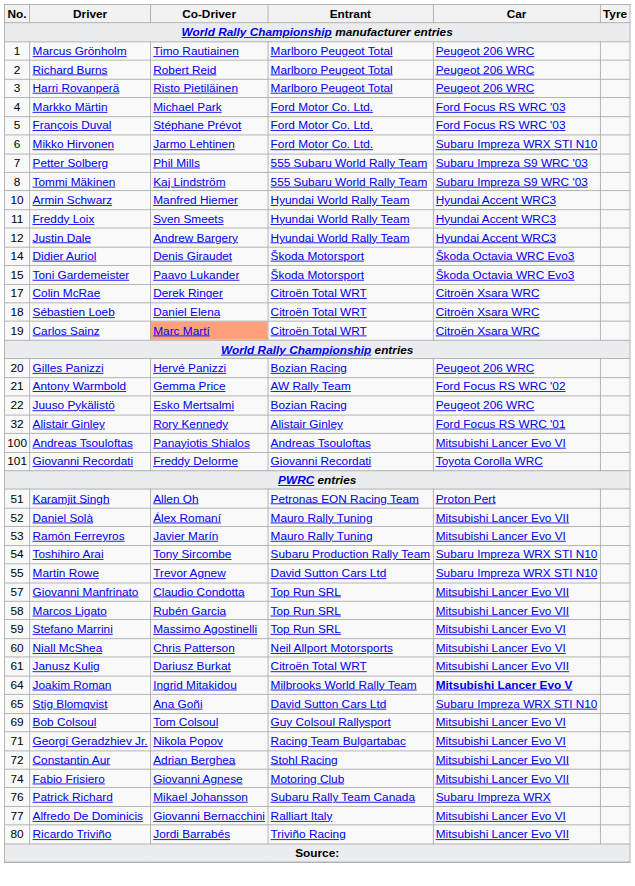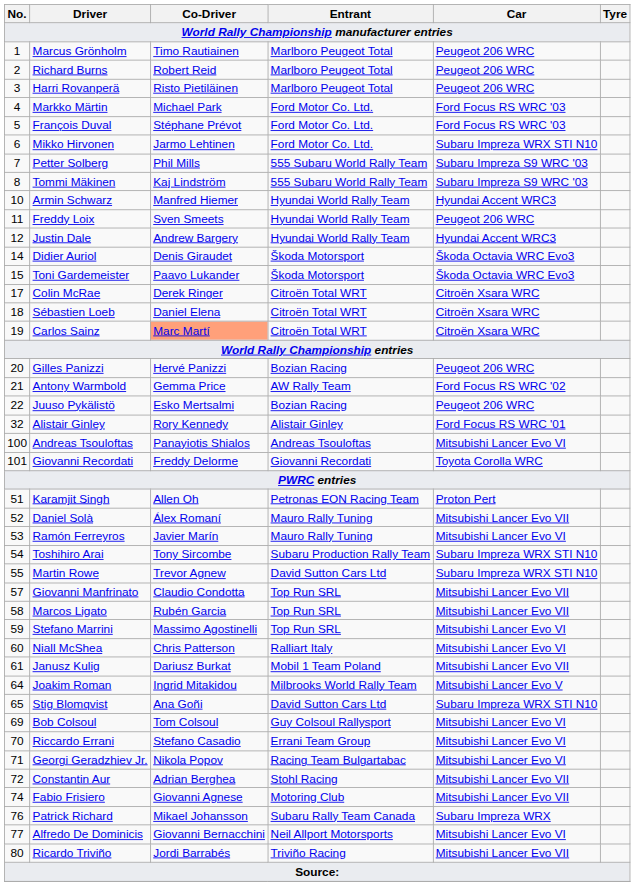 <table class="wikitable" style="font-size: 85%;">
 <tr>
 <th>No.</th>
 <th>Driver</th>
 <th>Co-Driver</th>
 <th>Entrant</th>
 <th>Car</th>
 <th>Tyre</th>
 </tr>
 <tr>
 <td style="background-color:#EAECF0; text-align:center" colspan="6"><strong><em><a href='#'>World Rally Championship</a> manufacturer entries</em></strong></td>
 </tr>
 <tr>
 <td align="center">1</td>
 <td> <a href='#'>Marcus Grönholm</a></td>
 <td> <a href='#'>Timo Rautiainen</a></td>
 <td> <a href='#'>Marlboro Peugeot Total</a></td>
 <td><a href='#'>Peugeot 206 WRC</a></td>
 <td align="center"></td>
 </tr>
 <tr>
 <td align="center">2</td>
 <td> <a href='#'>Richard Burns</a></td>
 <td> <a href='#'>Robert Reid</a></td>
 <td> <a href='#'>Marlboro Peugeot Total</a></td>
 <td><a href='#'>Peugeot 206 WRC</a></td>
 <td align="center"></td>
 </tr>
 <tr>
 <td align="center">3</td>
 <td> <a href='#'>Harri Rovanperä</a></td>
 <td> <a href='#'>Risto Pietiläinen</a></td>
 <td> <a href='#'>Marlboro Peugeot Total</a></td>
 <td><a href='#'>Peugeot 206 WRC</a></td>
 <td align="center"></td>
 </tr>
 <tr>
 <td align="center">4</td>
 <td> <a href='#'>Markko Märtin</a></td>
 <td> <a href='#'>Michael Park</a></td>
 <td> <a href='#'>Ford Motor Co. Ltd.</a></td>
 <td><a href='#'>Ford Focus RS WRC '03</a></td>
 <td align="center"></td>
 </tr>
 <tr>
 <td align="center">5</td>
 <td> <a href='#'>François Duval</a></td>
 <td> <a href='#'>Stéphane Prévot</a></td>
 <td> <a href='#'>Ford Motor Co. Ltd.</a></td>
 <td><a href='#'>Ford Focus RS WRC '03</a></td>
 <td align="center"></td>
 </tr>
 <tr>
 <td align="center">6</td>
 <td> <a href='#'>Mikko Hirvonen</a></td>
 <td> <a href='#'>Jarmo Lehtinen</a></td>
 <td> <a href='#'>Ford Motor Co. Ltd.</a></td>
 <td><a href='#'>Subaru Impreza WRX STI N10</a></td>
 <td align="center"></td>
 </tr>
 <tr>
 <td align="center">7</td>
 <td> <a href='#'>Petter Solberg</a></td>
 <td> <a href='#'>Phil Mills</a></td>
 <td> <a href='#'>555 Subaru World Rally Team</a></td>
 <td><a href='#'>Subaru Impreza S9 WRC '03</a></td>
 <td align="center"></td>
 </tr>
 <tr>
 <td align="center">8</td>
 <td> <a href='#'>Tommi Mäkinen</a></td>
 <td> <a href='#'>Kaj Lindström</a></td>
 <td> <a href='#'>555 Subaru World Rally Team</a></td>
 <td><a href='#'>Subaru Impreza S9 WRC '03</a></td>
 <td align="center"></td>
 </tr>
 <tr>
 <td align="center">10</td>
 <td> <a href='#'>Armin Schwarz</a></td>
 <td> <a href='#'>Manfred Hiemer</a></td>
 <td> <a href='#'>Hyundai World Rally Team</a></td>
 <td><a href='#'>Hyundai Accent WRC3</a></td>
 <td align="center"></td>
 </tr>
 <tr>
 <td align="center">11</td>
 <td> <a href='#'>Freddy Loix</a></td>
 <td> <a href='#'>Sven Smeets</a></td>
 <td> <a href='#'>Hyundai World Rally Team</a></td>
-<td><a href='#'>Hyundai Accent WRC3</a></td>
+<td><a href='#'>Peugeot 206 WRC</a></td>
 <td align="center"></td>
 </tr>
 <tr>
 <td align="center">12</td>
 <td> <a href='#'>Justin Dale</a></td>
 <td> <a href='#'>Andrew Bargery</a></td>
 <td> <a href='#'>Hyundai World Rally Team</a></td>
 <td><a href='#'>Hyundai Accent WRC3</a></td>
 <td align="center"></td>
 </tr>
 <tr>
 <td align="center">14</td>
 <td> <a href='#'>Didier Auriol</a></td>
 <td> <a href='#'>Denis Giraudet</a></td>
 <td> <a href='#'>Škoda Motorsport</a></td>
 <td><a href='#'>Škoda Octavia WRC Evo3</a></td>
 <td align="center"></td>
 </tr>
 <tr>
 <td align="center">15</td>
 <td> <a href='#'>Toni Gardemeister</a></td>
 <td> <a href='#'>Paavo Lukander</a></td>
 <td> <a href='#'>Škoda Motorsport</a></td>
 <td><a href='#'>Škoda Octavia WRC Evo3</a></td>
 <td align="center"></td>
 </tr>
 <tr>
 <td align="center">17</td>
 <td> <a href='#'>Colin McRae</a></td>
 <td> <a href='#'>Derek Ringer</a></td>
 <td> <a href='#'>Citroën Total WRT</a></td>
 <td><a href='#'>Citroën Xsara WRC</a></td>
 <td align="center"></td>
 </tr>
 <tr>
 <td align="center">18</td>
 <td> <a href='#'>Sébastien Loeb</a></td>
 <td> <a href='#'>Daniel Elena</a></td>
 <td> <a href='#'>Citroën Total WRT</a></td>
 <td><a href='#'>Citroën Xsara WRC</a></td>
 <td align="center"></td>
 </tr>
 <tr>
 <td align="center">19</td>
 <td> <a href='#'>Carlos Sainz</a></td>
 <td style="background: lightsalmon;"> <a href='#'>Marc Martí</a></td>
 <td> <a href='#'>Citroën Total WRT</a></td>
 <td><a href='#'>Citroën Xsara WRC</a></td>
 <td align="center"></td>
 </tr>
 <tr>
 <td style="background-color:#EAECF0; text-align:center" colspan="6"><strong><em><a href='#'>World Rally Championship</a> entries</em></strong></td>
 </tr>
 <tr>
 <td align="center">20</td>
 <td> <a href='#'>Gilles Panizzi</a></td>
 <td> <a href='#'>Hervé Panizzi</a></td>
 <td> <a href='#'>Bozian Racing</a></td>
 <td><a href='#'>Peugeot 206 WRC</a></td>
 <td align="center"></td>
 </tr>
 <tr>
 <td align="center">21</td>
 <td> <a href='#'>Antony Warmbold</a></td>
 <td> <a href='#'>Gemma Price</a></td>
 <td> <a href='#'>AW Rally Team</a></td>
 <td><a href='#'>Ford Focus RS WRC '02</a></td>
 <td align="center"></td>
 </tr>
 <tr>
 <td align="center">22</td>
 <td> <a href='#'>Juuso Pykälistö</a></td>
 <td> <a href='#'>Esko Mertsalmi</a></td>
 <td> <a href='#'>Bozian Racing</a></td>
 <td><a href='#'>Peugeot 206 WRC</a></td>
 <td align="center"></td>
 </tr>
 <tr>
 <td align="center">32</td>
 <td> <a href='#'>Alistair Ginley</a></td>
 <td> <a href='#'>Rory Kennedy</a></td>
 <td> <a href='#'>Alistair Ginley</a></td>
 <td><a href='#'>Ford Focus RS WRC '01</a></td>
 <td></td>
 </tr>
 <tr>
 <td align="center">100</td>
 <td> <a href='#'>Andreas Tsouloftas</a></td>
 <td> <a href='#'>Panayiotis Shialos</a></td>
 <td> <a href='#'>Andreas Tsouloftas</a></td>
 <td><a href='#'>Mitsubishi Lancer Evo VI</a></td>
 <td></td>
 </tr>
 <tr>
 <td align="center">101</td>
 <td> <a href='#'>Giovanni Recordati</a></td>
 <td> <a href='#'>Freddy Delorme</a></td>
 <td> <a href='#'>Giovanni Recordati</a></td>
 <td><a href='#'>Toyota Corolla WRC</a></td>
 <td></td>
 </tr>
 <tr>
 <td style="background-color:#EAECF0; text-align:center" colspan="6"><strong><em><a href='#'>PWRC</a> entries</em></strong></td>
 </tr>
 <tr>
 <td align="center">51</td>
 <td> <a href='#'>Karamjit Singh</a></td>
 <td> <a href='#'>Allen Oh</a></td>
 <td> <a href='#'>Petronas EON Racing Team</a></td>
 <td><a href='#'>Proton Pert</a></td>
 <td></td>
 </tr>
 <tr>
 <td align="center">52</td>
 <td> <a href='#'>Daniel Solà</a></td>
 <td> <a href='#'>Álex Romaní</a></td>
 <td> <a href='#'>Mauro Rally Tuning</a></td>
 <td><a href='#'>Mitsubishi Lancer Evo VII</a></td>
 <td align="center"></td>
 </tr>
 <tr>
 <td align="center">53</td>
 <td> <a href='#'>Ramón Ferreyros</a></td>
 <td> <a href='#'>Javier Marín</a></td>
 <td> <a href='#'>Mauro Rally Tuning</a></td>
 <td><a href='#'>Mitsubishi Lancer Evo VI</a></td>
 <td></td>
 </tr>
 <tr>
 <td align="center">54</td>
 <td> <a href='#'>Toshihiro Arai</a></td>
 <td> <a href='#'>Tony Sircombe</a></td>
 <td> <a href='#'>Subaru Production Rally Team</a></td>
 <td><a href='#'>Subaru Impreza WRX STI N10</a></td>
 <td align="center"></td>
 </tr>
 <tr>
 <td align="center">55</td>
 <td> <a href='#'>Martin Rowe</a></td>
 <td> <a href='#'>Trevor Agnew</a></td>
 <td> <a href='#'>David Sutton Cars Ltd</a></td>
 <td><a href='#'>Subaru Impreza WRX STI N10</a></td>
 <td align="center"></td>
 </tr>
 <tr>
 <td align="center">57</td>
 <td> <a href='#'>Giovanni Manfrinato</a></td>
 <td> <a href='#'>Claudio Condotta</a></td>
 <td> <a href='#'>Top Run SRL</a></td>
 <td><a href='#'>Mitsubishi Lancer Evo VII</a></td>
 <td align="center"></td>
 </tr>
 <tr>
 <td align="center">58</td>
 <td> <a href='#'>Marcos Ligato</a></td>
 <td> <a href='#'>Rubén Garcia</a></td>
 <td> <a href='#'>Top Run SRL</a></td>
 <td><a href='#'>Mitsubishi Lancer Evo VII</a></td>
 <td align="center"></td>
 </tr>
 <tr>
 <td align="center">59</td>
 <td> <a href='#'>Stefano Marrini</a></td>
 <td> <a href='#'>Massimo Agostinelli</a></td>
 <td> <a href='#'>Top Run SRL</a></td>
 <td><a href='#'>Mitsubishi Lancer Evo VI</a></td>
 <td></td>
 </tr>
 <tr>
 <td align="center">60</td>
 <td> <a href='#'>Niall McShea</a></td>
 <td> <a href='#'>Chris Patterson</a></td>
-<td> <a href='#'>Neil Allport Motorsports</a></td>
+<td> <a href='#'>Ralliart Italy</a></td>
 <td><a href='#'>Mitsubishi Lancer Evo VI</a></td>
 <td align="center"></td>
 </tr>
 <tr>
 <td align="center">61</td>
 <td> <a href='#'>Janusz Kulig</a></td>
 <td> <a href='#'>Dariusz Burkat</a></td>
-<td> <a href='#'>Citroën Total WRT</a></td>
+<td> <a href='#'>Mobil 1 Team Poland</a></td>
 <td><a href='#'>Mitsubishi Lancer Evo VII</a></td>
 <td align="center"></td>
 </tr>
 <tr>
 <td align="center">64</td>
 <td> <a href='#'>Joakim Roman</a></td>
 <td> <a href='#'>Ingrid Mitakidou</a></td>
 <td> <a href='#'>Milbrooks World Rally Team</a></td>
-<td><strong><a href='#'>Mitsubishi Lancer Evo V</a></strong></td>
+<td><a href='#'>Mitsubishi Lancer Evo V</a></td>
 <td></td>
 </tr>
 <tr>
 <td align="center">65</td>
 <td> <a href='#'>Stig Blomqvist</a></td>
 <td> <a href='#'>Ana Goñi</a></td>
 <td> <a href='#'>David Sutton Cars Ltd</a></td>
 <td><a href='#'>Subaru Impreza WRX STI N10</a></td>
 <td></td>
 </tr>
 <tr>
 <td align="center">69</td>
 <td> <a href='#'>Bob Colsoul</a></td>
 <td> <a href='#'>Tom Colsoul</a></td>
 <td> <a href='#'>Guy Colsoul Rallysport</a></td>
+<td><a href='#'>Mitsubishi Lancer Evo VI</a></td>
+<td></td>
+</tr>
+<tr>
+<td align="center">70</td>
+<td> <a href='#'>Riccardo Errani</a></td>
+<td> <a href='#'>Stefano Casadio</a></td>
+<td> <a href='#'>Errani Team Group</a></td>
 <td><a href='#'>Mitsubishi Lancer Evo VI</a></td>
 <td></td>
 </tr>
 <tr>
 <td align="center">71</td>
 <td> <a href='#'>Georgi Geradzhiev Jr.</a></td>
 <td> <a href='#'>Nikola Popov</a></td>
 <td> <a href='#'>Racing Team Bulgartabac</a></td>
 <td><a href='#'>Mitsubishi Lancer Evo VI</a></td>
 <td></td>
 </tr>
 <tr>
 <td align="center">72</td>
 <td> <a href='#'>Constantin Aur</a></td>
 <td> <a href='#'>Adrian Berghea</a></td>
 <td> <a href='#'>Stohl Racing</a></td>
 <td><a href='#'>Mitsubishi Lancer Evo VII</a></td>
 <td></td>
 </tr>
 <tr>
 <td align="center">74</td>
 <td> <a href='#'>Fabio Frisiero</a></td>
 <td> <a href='#'>Giovanni Agnese</a></td>
 <td> <a href='#'>Motoring Club</a></td>
 <td><a href='#'>Mitsubishi Lancer Evo VII</a></td>
 <td></td>
 </tr>
 <tr>
 <td align="center">76</td>
 <td> <a href='#'>Patrick Richard</a></td>
 <td> <a href='#'>Mikael Johansson</a></td>
 <td> <a href='#'>Subaru Rally Team Canada</a></td>
 <td><a href='#'>Subaru Impreza WRX</a></td>
 <td></td>
 </tr>
 <tr>
 <td align="center">77</td>
 <td> <a href='#'>Alfredo De Dominicis</a></td>
 <td> <a href='#'>Giovanni Bernacchini</a></td>
-<td> <a href='#'>Ralliart Italy</a></td>
+<td> <a href='#'>Neil Allport Motorsports</a></td>
 <td><a href='#'>Mitsubishi Lancer Evo VI</a></td>
 <td></td>
 </tr>
 <tr>
 <td align="center">80</td>
 <td> <a href='#'>Ricardo Triviño</a></td>
 <td> <a href='#'>Jordi Barrabés</a></td>
 <td> <a href='#'>Triviño Racing</a></td>
 <td><a href='#'>Mitsubishi Lancer Evo VII</a></td>
 <td></td>
 </tr>
 <tr>
 <td style="background-color:#EAECF0; text-align:center" colspan="6"><strong>Source:</strong></td>
 </tr>
 <tr>
 </tr>
 </table>
